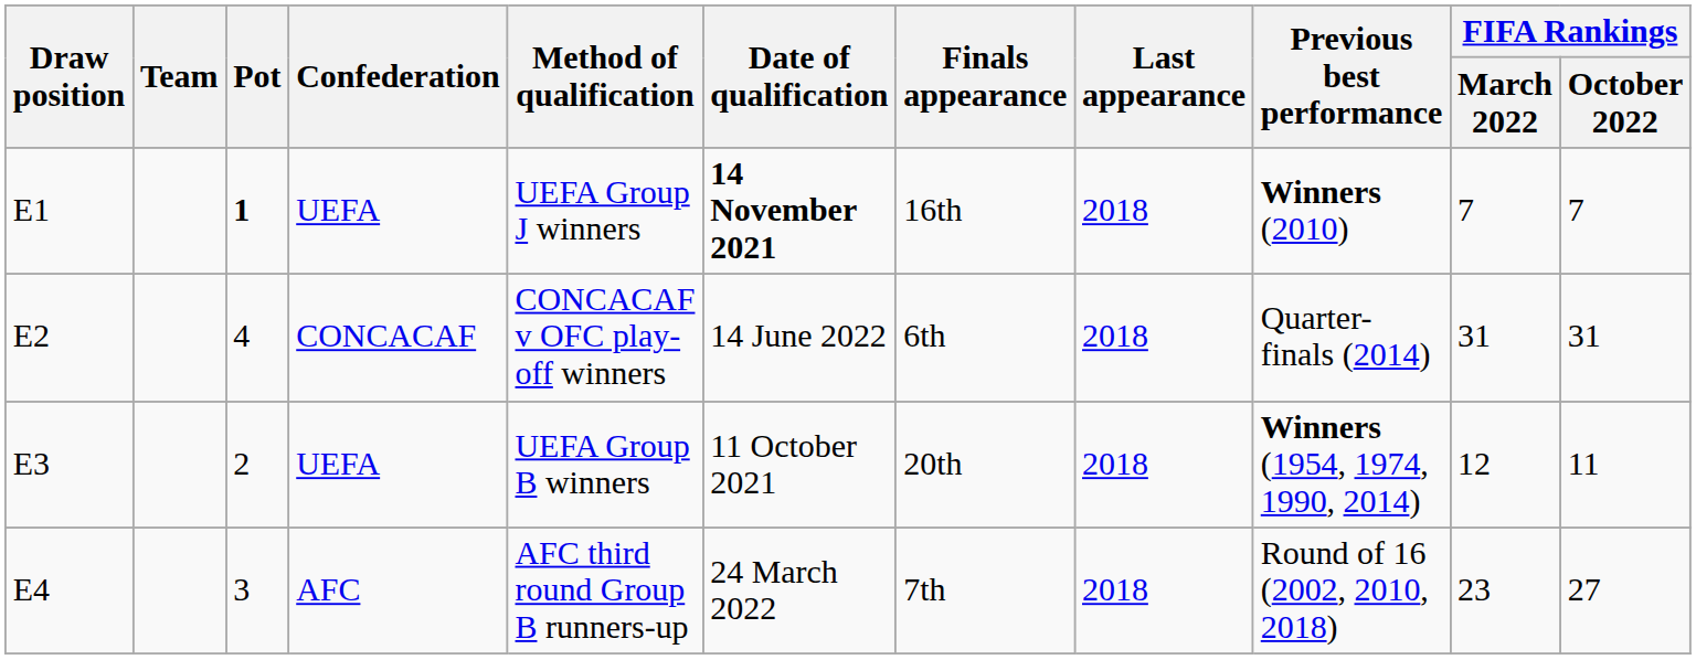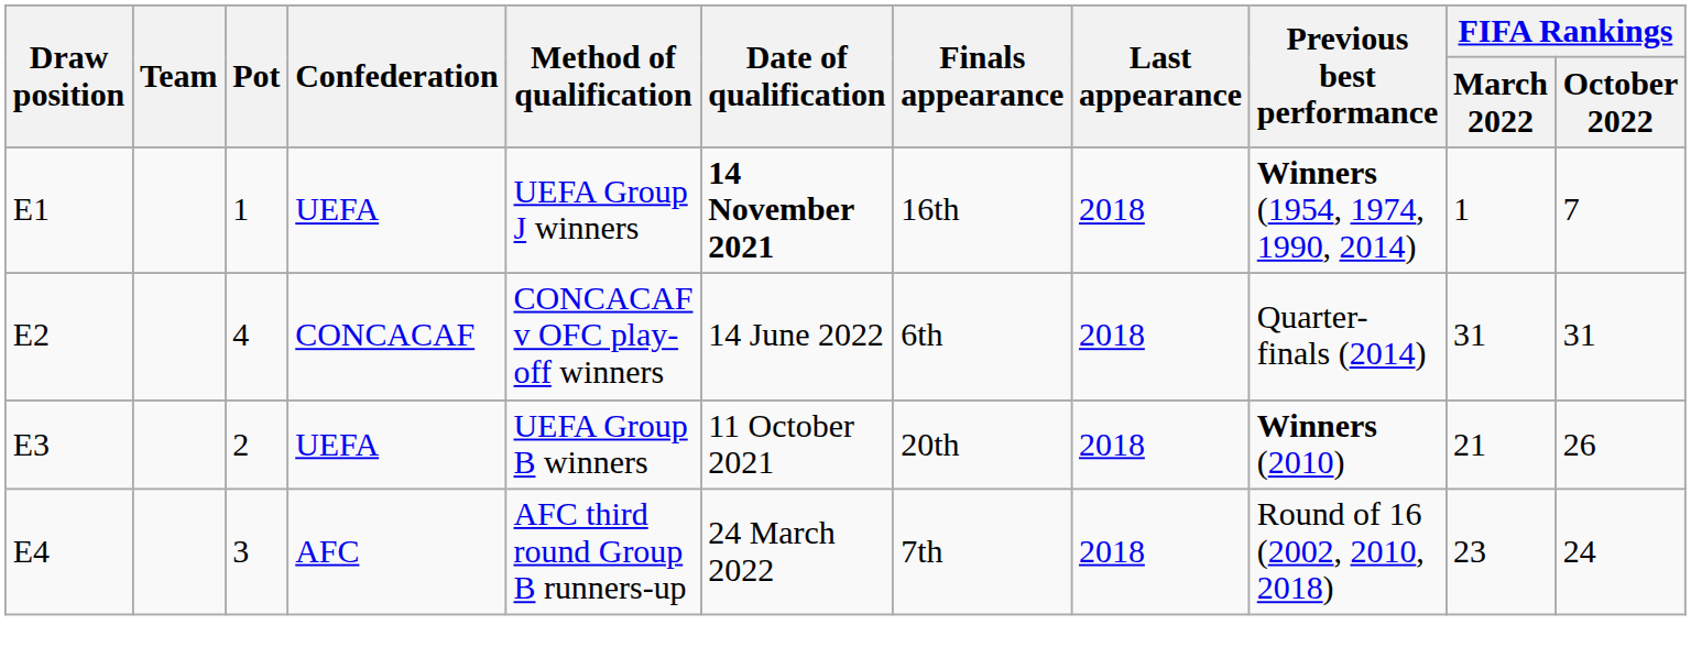 <table class="wikitable sortable">
 <tr>
 <th rowspan=2>Draw position</th>
 <th rowspan=2>Team</th>
 <th rowspan=2>Pot</th>
 <th rowspan=2>Confederation</th>
 <th rowspan=2>Method of<br>qualification</th>
 <th rowspan=2>Date of<br>qualification</th>
 <th rowspan=2 data-sort-type="number">Finals<br>appearance</th>
 <th rowspan=2>Last<br>appearance</th>
 <th rowspan=2>Previous best<br>performance</th>
 <th colspan=2><a href='#'>FIFA Rankings</a></th>
 </tr>
 <tr>
 <th>March 2022</th>
 <th>October 2022</th>
 </tr>
 <tr>
 <td>E1</td>
 <td style=white-space:nowrap></td>
-<td><strong>1</strong></td>
+<td>1</td>
 <td><a href='#'>UEFA</a></td>
 <td><a href='#'>UEFA Group J</a> winners</td>
 <td><strong>14 November 2021</strong></td>
 <td>16th</td>
 <td><a href='#'>2018</a></td>
-<td data-sort-value="8.1"><strong>Winners</strong> (<a href='#'>2010</a>)</td>
-<td>7</td>
+<td data-sort-value="8.4"><strong>Winners</strong> (<a href='#'>1954</a>, <a href='#'>1974</a>, <a href='#'>1990</a>, <a href='#'>2014</a>)</td>
+<td>1</td>
 <td>7</td>
 </tr>
 <tr>
 <td>E2</td>
 <td style=white-space:nowrap></td>
 <td>4</td>
 <td><a href='#'>CONCACAF</a></td>
 <td><a href='#'>CONCACAF v OFC play-off</a> winners</td>
 <td>14 June 2022</td>
 <td>6th</td>
 <td><a href='#'>2018</a></td>
 <td data-sort-value="4.1">Quarter-finals (<a href='#'>2014</a>)</td>
 <td>31</td>
 <td>31</td>
 </tr>
 <tr>
 <td>E3</td>
 <td style=white-space:nowrap></td>
 <td>2</td>
 <td><a href='#'>UEFA</a></td>
 <td><a href='#'>UEFA Group B</a> winners</td>
 <td>11 October 2021</td>
 <td>20th</td>
 <td><a href='#'>2018</a></td>
-<td data-sort-value="8.4"><strong>Winners</strong> (<a href='#'>1954</a>, <a href='#'>1974</a>, <a href='#'>1990</a>, <a href='#'>2014</a>)</td>
-<td>12</td>
-<td>11</td>
+<td data-sort-value="8.1"><strong>Winners</strong> (<a href='#'>2010</a>)</td>
+<td>21</td>
+<td>26</td>
 </tr>
 <tr>
 <td>E4</td>
 <td style=white-space:nowrap></td>
 <td>3</td>
 <td><a href='#'>AFC</a></td>
 <td><a href='#'>AFC third round Group B</a> runners-up</td>
 <td>24 March 2022</td>
 <td>7th</td>
 <td><a href='#'>2018</a></td>
 <td data-sort-value="3.3">Round of 16 (<a href='#'>2002</a>, <a href='#'>2010</a>, <a href='#'>2018</a>)</td>
 <td>23</td>
-<td>27</td>
+<td>24</td>
 </tr>
 </table>
